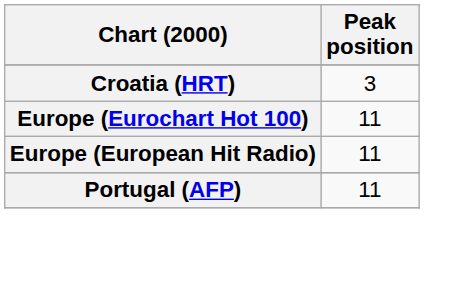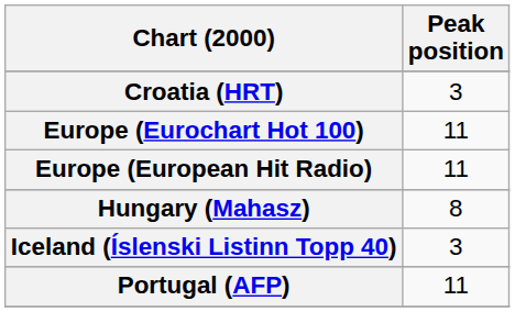 <table class="wikitable sortable plainrowheaders" style="text-align:center">
 <tr>
 <th>Chart (2000)</th>
 <th>Peak<br>position</th>
 </tr>
 <tr>
 </tr>
 <tr>
 </tr>
 <tr>
 </tr>
 <tr>
 <th scope="row">Croatia (<a href='#'>HRT</a>)</th>
 <td>3</td>
 </tr>
 <tr>
 <th scope="row">Europe (<a href='#'>Eurochart Hot 100</a>)</th>
 <td>11</td>
 </tr>
 <tr>
 <th scope="row">Europe (European Hit Radio)</th>
 <td>11</td>
 </tr>
 <tr>
 </tr>
 <tr>
 </tr>
 <tr>
+<th scope="row">Hungary (<a href='#'>Mahasz</a>)</th>
+<td>8</td>
+</tr>
+<tr>
+<th scope="row">Iceland (<a href='#'>Íslenski Listinn Topp 40</a>)</th>
+<td>3</td>
+</tr>
+<tr>
 </tr>
 <tr>
 </tr>
 <tr>
 </tr>
 <tr>
 </tr>
 <tr>
 </tr>
 <tr>
 <th scope="row">Portugal (<a href='#'>AFP</a>)</th>
 <td>11</td>
 </tr>
 <tr>
 </tr>
 <tr>
 </tr>
 <tr>
 </tr>
 <tr>
 </tr>
 </table>
